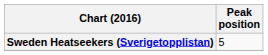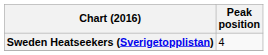 <table class="wikitable sortable plainrowheaders">
 <tr>
 <th scope="col">Chart (2016)</th>
 <th scope="col">Peak<br>position</th>
 </tr>
 <tr>
 <th scope="row">Sweden Heatseekers (<a href='#'>Sverigetopplistan</a>)</th>
-<td>5</td>
+<td>4</td>
 </tr>
 <tr>
 </tr>
 </table>
